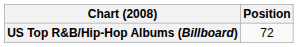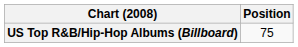 <table class="wikitable sortable plainrowheaders" style="text-align:center">
 <tr>
 <th scope="col">Chart (2008)</th>
 <th scope="col">Position</th>
 </tr>
 <tr>
 <th scope="row">US Top R&B/Hip-Hop Albums (<em>Billboard</em>)</th>
-<td>72</td>
+<td>75</td>
 </tr>
 </table>
